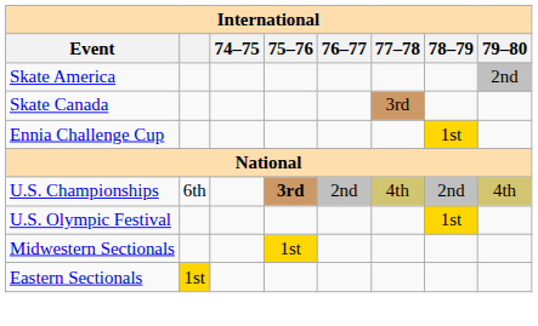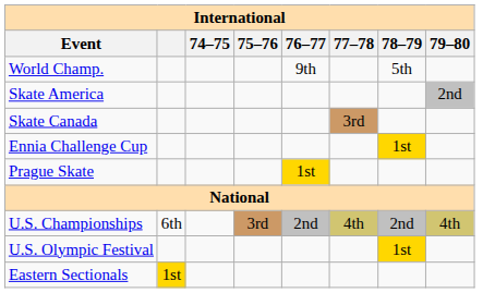 <table class="wikitable" style="text-align:center">
 <tr>
 <th style="background-color: #ffdead; " colspan=8 align=center>International</th>
 </tr>
 <tr>
 <th>Event</th>
 <th></th>
 <th>74–75</th>
 <th>75–76</th>
 <th>76–77</th>
 <th>77–78</th>
 <th>78–79</th>
 <th>79–80</th>
+</tr>
+<tr>
+<td align=left><a href='#'>World Champ.</a></td>
+<td></td>
+<td></td>
+<td></td>
+<td>9th</td>
+<td></td>
+<td>5th</td>
+<td></td>
 </tr>
 <tr>
 <td align=left><a href='#'>Skate America</a></td>
 <td></td>
 <td></td>
 <td></td>
 <td></td>
 <td></td>
 <td></td>
 <td bgcolor=silver>2nd</td>
 </tr>
 <tr>
 <td align=left><a href='#'>Skate Canada</a></td>
 <td></td>
 <td></td>
 <td></td>
 <td></td>
 <td bgcolor=cc9966>3rd</td>
 <td></td>
 <td></td>
 </tr>
 <tr>
 <td align=left><a href='#'>Ennia Challenge Cup</a></td>
 <td></td>
 <td></td>
 <td></td>
 <td></td>
 <td></td>
 <td bgcolor=gold>1st</td>
 <td></td>
 </tr>
 <tr>
+<td align=left><a href='#'>Prague Skate</a></td>
+<td></td>
+<td></td>
+<td></td>
+<td bgcolor=gold>1st</td>
+<td></td>
+<td></td>
+<td></td>
+</tr>
+<tr>
 <th style="background-color: #ffdead; " colspan=8 align=center>National</th>
 </tr>
 <tr>
 <td align=left><a href='#'>U.S. Championships</a></td>
 <td>6th</td>
 <td></td>
-<td bgcolor=cc9966><strong>3rd</strong></td>
+<td bgcolor=cc9966>3rd</td>
 <td bgcolor=silver>2nd</td>
 <td bgcolor=d1c571>4th</td>
 <td bgcolor=silver>2nd</td>
 <td bgcolor=d1c571>4th</td>
 </tr>
 <tr>
 <td align=left><a href='#'>U.S. Olympic Festival</a></td>
 <td></td>
 <td></td>
 <td></td>
 <td></td>
 <td></td>
 <td bgcolor=gold>1st</td>
 <td></td>
 </tr>
 <tr>
-<td align=left><a href='#'>Midwestern Sectionals</a></td>
-<td></td>
-<td></td>
-<td bgcolor=gold>1st</td>
-<td></td>
-<td></td>
-<td></td>
-<td></td>
-</tr>
-<tr>
 <td align=left><a href='#'>Eastern Sectionals</a></td>
 <td bgcolor=gold>1st</td>
 <td></td>
 <td></td>
 <td></td>
 <td></td>
 <td></td>
 <td></td>
 </tr>
 </table>
